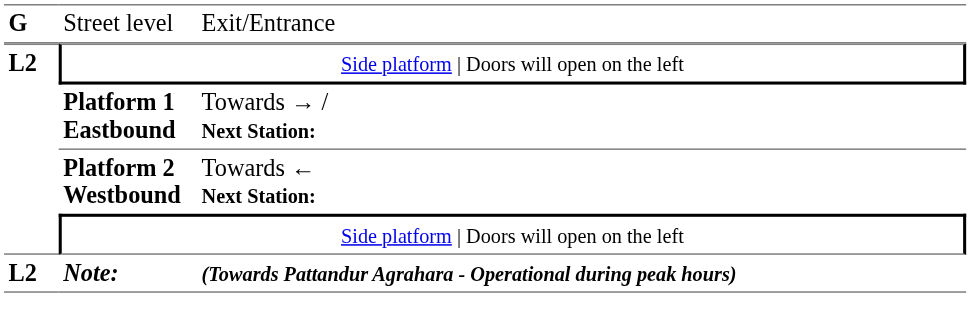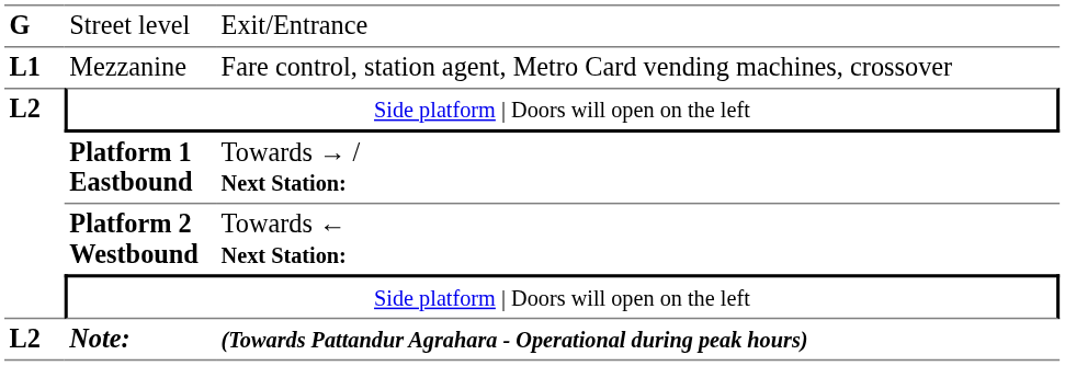 <table table border=0 cellspacing=0 cellpadding=3>
 <tr>
 <td style="border-bottom:solid 1px gray;border-top:solid 1px gray;" width=30 valign=top><strong>G</strong></td>
 <td style="border-top:solid 1px gray;border-bottom:solid 1px gray;" width=85 valign=top>Street level</td>
 <td style="border-top:solid 1px gray;border-bottom:solid 1px gray;" width=500 valign=top>Exit/Entrance</td>
+</tr>
+<tr>
+<td valign=top><strong>L1</strong></td>
+<td valign=top>Mezzanine</td>
+<td valign=top>Fare control, station agent, Metro Card vending machines, crossover<br></td>
 </tr>
 <tr>
 <td style="border-top:solid 1px gray;border-bottom:solid 1px gray;" width=30 rowspan=4 valign=top><strong>L2</strong></td>
 <td style="border-top:solid 1px gray;border-right:solid 2px black;border-left:solid 2px black;border-bottom:solid 2px black;text-align:center;" colspan=2><small><a href='#'>Side platform</a> | Doors will open on the left </small></td>
 </tr>
 <tr>
 <td style="border-bottom:solid 1px gray;" width=85><span><strong>Platform 1</strong><br><strong>Eastbound</strong></span></td>
 <td style="border-bottom:solid 1px gray;" width=500>Towards →  / <br><small><strong>Next Station:</strong> </small></td>
 </tr>
 <tr>
 <td><span><strong>Platform 2</strong><br><strong>Westbound</strong></span></td>
 <td>Towards ← <br><small><strong>Next Station:</strong> </small></td>
 </tr>
 <tr>
 <td style="border-top:solid 2px black;border-right:solid 2px black;border-left:solid 2px black;border-bottom:solid 1px gray;" colspan=2  align=center><small><a href='#'>Side platform</a> | Doors will open on the left </small></td>
 </tr>
 <tr>
 <td style="border-bottom:solid 1px gray;" width=30 rowspan=2 valign=top><strong>L2</strong></td>
 <td style="border-bottom:solid 1px gray;" width=85><strong><em>Note:</em></strong></td>
 <td style="border-bottom:solid 1px gray;" width=500><small><strong><em>(Towards Pattandur Agrahara - Operational during peak hours)</em></strong></small></td>
 </tr>
 <tr>
 </tr>
 </table>
